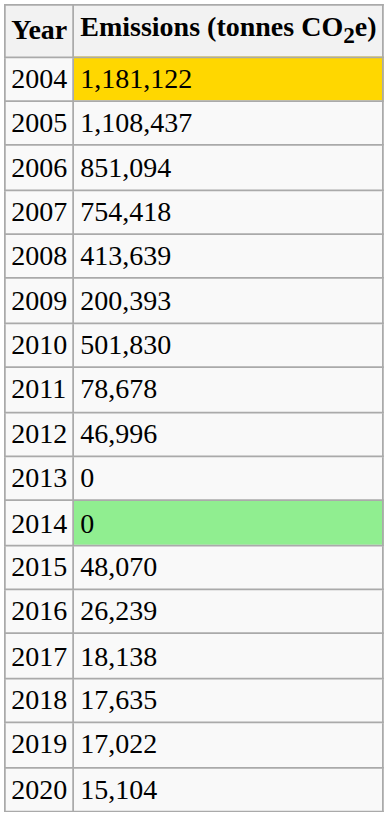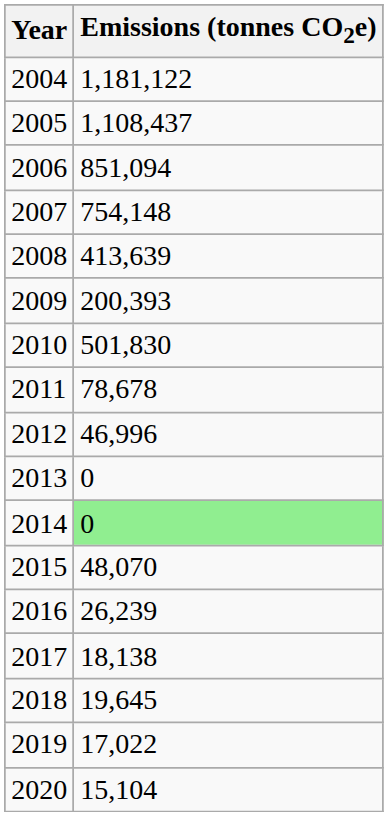 <table class="wikitable">
 <tr>
 <th>Year</th>
 <th>Emissions (tonnes CO<sub>2</sub>e)</th>
 </tr>
 <tr>
 <td>2004</td>
-<td style="background: gold;">1,181,122</td>
+<td>1,181,122</td>
 </tr>
 <tr>
 <td>2005</td>
 <td>1,108,437</td>
 </tr>
 <tr>
 <td>2006</td>
 <td>851,094</td>
 </tr>
 <tr>
 <td>2007</td>
-<td>754,418</td>
+<td>754,148</td>
 </tr>
 <tr>
 <td>2008</td>
 <td>413,639</td>
 </tr>
 <tr>
 <td>2009</td>
 <td>200,393</td>
 </tr>
 <tr>
 <td>2010</td>
 <td>501,830</td>
 </tr>
 <tr>
 <td>2011</td>
 <td>78,678</td>
 </tr>
 <tr>
 <td>2012</td>
 <td>46,996</td>
 </tr>
 <tr>
 <td>2013</td>
 <td>0</td>
 </tr>
 <tr>
 <td>2014</td>
 <td style="background: lightgreen;">0</td>
 </tr>
 <tr>
 <td>2015</td>
 <td>48,070</td>
 </tr>
 <tr>
 <td>2016</td>
 <td>26,239</td>
 </tr>
 <tr>
 <td>2017</td>
 <td>18,138</td>
 </tr>
 <tr>
 <td>2018</td>
-<td>17,635</td>
+<td>19,645</td>
 </tr>
 <tr>
 <td>2019</td>
 <td>17,022</td>
 </tr>
 <tr>
 <td>2020</td>
 <td>15,104</td>
 </tr>
 </table>
